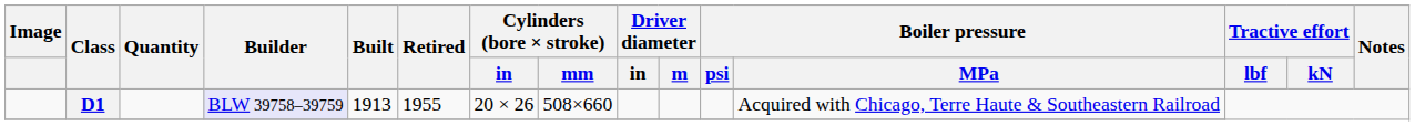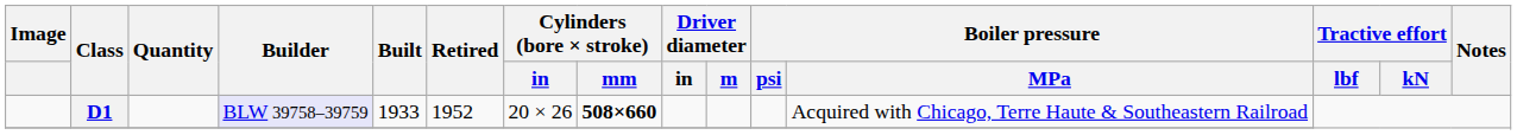 <table class="wikitable">
 <tr>
 <th>Image</th>
 <th rowspan="2">Class</th>
 <th rowspan="2">Quantity</th>
 <th rowspan="2">Builder</th>
 <th rowspan="2">Built</th>
 <th rowspan="2">Retired</th>
 <th colspan="2">Cylinders<br>(bore × stroke)</th>
 <th colspan="2"><a href='#'>Driver</a><br>diameter</th>
 <th colspan="2">Boiler pressure</th>
 <th colspan="2"><a href='#'>Tractive effort</a></th>
 <th rowspan="2">Notes</th>
 </tr>
 <tr>
 <th></th>
 <th><a href='#'>in</a></th>
 <th><a href='#'>mm</a></th>
 <th>in</th>
 <th><a href='#'>m</a></th>
 <th><a href='#'>psi</a></th>
 <th><a href='#'>MPa</a></th>
 <th><a href='#'>lbf</a></th>
 <th><a href='#'>kN</a></th>
 </tr>
 <tr>
 <td></td>
 <th><a href='#'>D1</a></th>
 <td></td>
 <td style="background: lavender;"><a href='#'>BLW</a><small> 39758–39759</small></td>
-<td>1913</td>
-<td>1955</td>
+<td>1933</td>
+<td>1952</td>
 <td>20 × 26</td>
-<td>508×660</td>
+<td><strong>508×660</strong></td>
 <td></td>
 <td></td>
 <td></td>
 <td>Acquired with <a href='#'>Chicago, Terre Haute & Southeastern Railroad</a></td>
 </tr>
 <tr>
 </tr>
 </table>
